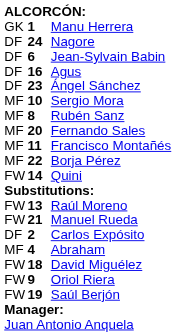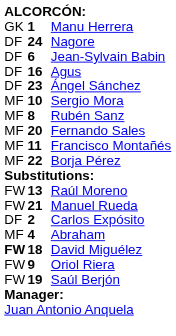 <table style="font-size: 90%" cellspacing="0" cellpadding="0" align="center">
 <tr>
 <td colspan=4><strong>ALCORCÓN:</strong></td>
 </tr>
 <tr>
 <th width=25></th>
 <th width=25></th>
 </tr>
 <tr>
 <td>GK</td>
 <td><strong>1</strong></td>
 <td> <a href='#'>Manu Herrera</a></td>
 <td></td>
 </tr>
 <tr>
 <td>DF</td>
 <td><strong>24</strong></td>
 <td> <a href='#'>Nagore</a></td>
 </tr>
 <tr>
 <td>DF</td>
 <td><strong>6</strong></td>
 <td> <a href='#'>Jean-Sylvain Babin</a></td>
 </tr>
 <tr>
 <td>DF</td>
 <td><strong>16</strong></td>
 <td> <a href='#'>Agus</a></td>
 </tr>
 <tr>
 <td>DF</td>
 <td><strong>23</strong></td>
 <td> <a href='#'>Ángel Sánchez</a></td>
 </tr>
 <tr>
 <td>MF</td>
 <td><strong>10</strong></td>
 <td> <a href='#'>Sergio Mora</a></td>
 </tr>
 <tr>
 <td>MF</td>
 <td><strong>8</strong></td>
 <td> <a href='#'>Rubén Sanz</a></td>
 </tr>
 <tr>
 <td>MF</td>
 <td><strong>20</strong></td>
 <td> <a href='#'>Fernando Sales</a></td>
 <td></td>
 <td></td>
 </tr>
 <tr>
 <td>MF</td>
 <td><strong>11</strong></td>
 <td> <a href='#'>Francisco Montañés</a></td>
 </tr>
 <tr>
 <td>MF</td>
 <td><strong>22</strong></td>
 <td> <a href='#'>Borja Pérez</a></td>
 <td></td>
 <td></td>
 </tr>
 <tr>
-<td>FW</td>
-<td><strong>14</strong></td>
-<td> <a href='#'>Quini</a></td>
-<td></td>
-<td></td>
-</tr>
-<tr>
 <td colspan=3><strong>Substitutions:</strong></td>
 </tr>
 <tr>
 <td>FW</td>
 <td><strong>13</strong></td>
 <td> <a href='#'>Raúl Moreno</a></td>
 </tr>
 <tr>
 <td>FW</td>
 <td><strong>21</strong></td>
 <td> <a href='#'>Manuel Rueda</a></td>
 </tr>
 <tr>
 <td>DF</td>
 <td><strong>2</strong></td>
 <td> <a href='#'>Carlos Expósito</a></td>
 </tr>
 <tr>
 <td>MF</td>
 <td><strong>4</strong></td>
 <td> <a href='#'>Abraham</a></td>
 </tr>
 <tr>
-<td>FW</td>
+<td><strong>FW</strong></td>
 <td><strong>18</strong></td>
 <td> <a href='#'>David Miguélez</a></td>
 <td></td>
 <td></td>
 </tr>
 <tr>
 <td>FW</td>
 <td><strong>9</strong></td>
 <td> <a href='#'>Oriol Riera</a></td>
 <td></td>
 <td></td>
 </tr>
 <tr>
 <td>FW</td>
 <td><strong>19</strong></td>
 <td> <a href='#'>Saúl Berjón</a></td>
 <td></td>
 <td></td>
 </tr>
 <tr>
 <td colspan=3><strong>Manager:</strong></td>
 </tr>
 <tr>
 <td colspan=3> <a href='#'>Juan Antonio Anquela</a></td>
 </tr>
 </table>
